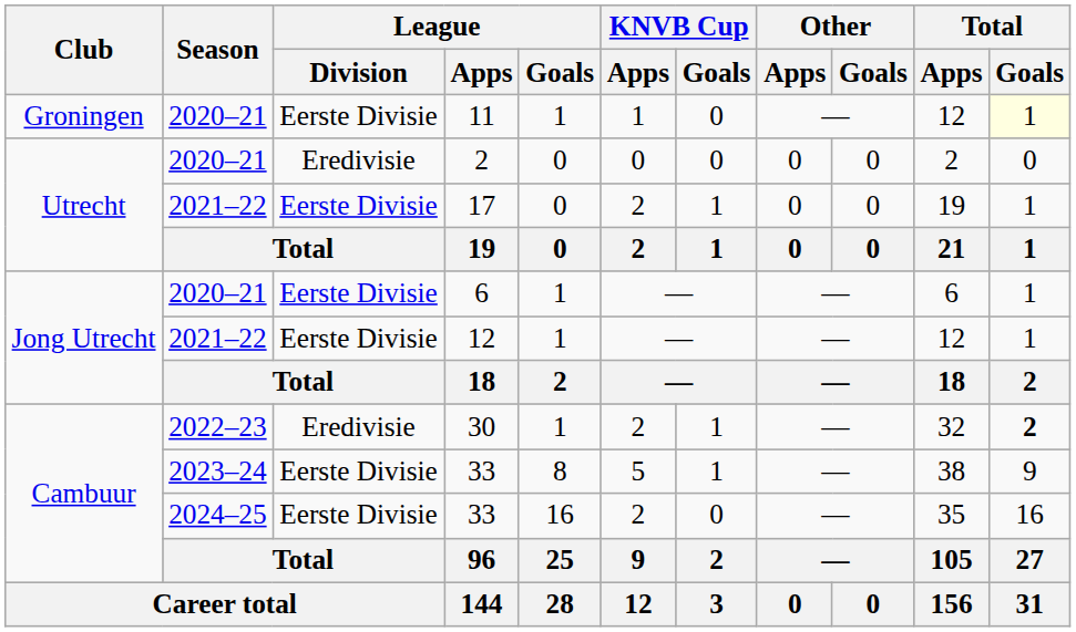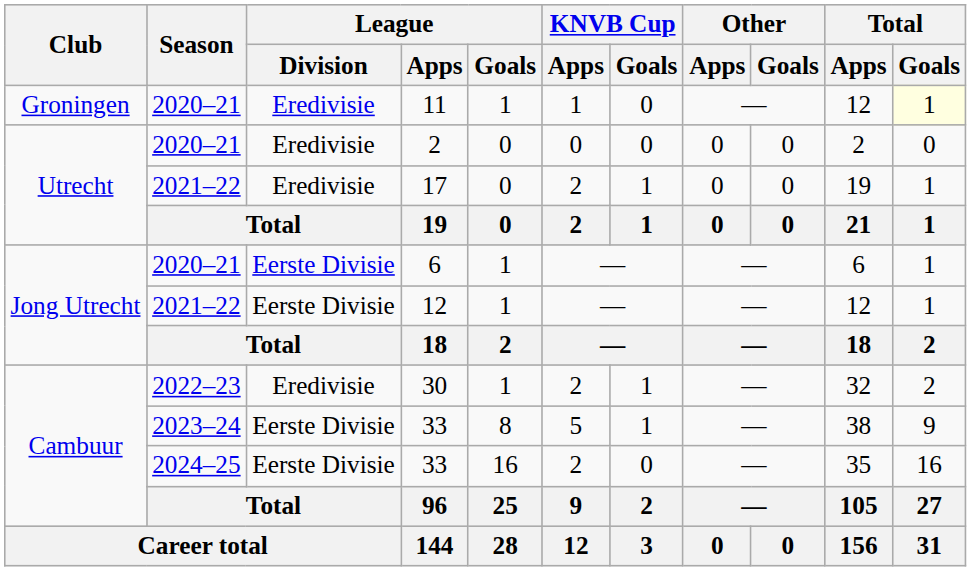 <table class="wikitable" style="text-align:center">
 <tr>
 <th rowspan="2">Club</th>
 <th rowspan="2">Season</th>
 <th colspan="3">League</th>
 <th colspan="2"><a href='#'>KNVB Cup</a></th>
 <th colspan="2">Other</th>
 <th colspan="2">Total</th>
 </tr>
 <tr>
 <th>Division</th>
 <th>Apps</th>
 <th>Goals</th>
 <th>Apps</th>
 <th>Goals</th>
 <th>Apps</th>
 <th>Goals</th>
 <th>Apps</th>
 <th>Goals</th>
 </tr>
 <tr>
 <td><a href='#'>Groningen</a></td>
 <td><a href='#'>2020–21</a></td>
-<td>Eerste Divisie</td>
+<td><a href='#'>Eredivisie</a></td>
 <td>11</td>
 <td>1</td>
 <td>1</td>
 <td>0</td>
 <td colspan="2">—</td>
 <td>12</td>
 <td style="background: lightyellow;">1</td>
 </tr>
 <tr>
 <td rowspan="3"><a href='#'>Utrecht</a></td>
 <td><a href='#'>2020–21</a></td>
 <td>Eredivisie</td>
 <td>2</td>
 <td>0</td>
 <td>0</td>
 <td>0</td>
 <td>0</td>
 <td>0</td>
 <td>2</td>
 <td>0</td>
 </tr>
 <tr>
 <td><a href='#'>2021–22</a></td>
-<td><a href='#'>Eerste Divisie</a></td>
+<td>Eredivisie</td>
 <td>17</td>
 <td>0</td>
 <td>2</td>
 <td>1</td>
 <td>0</td>
 <td>0</td>
 <td>19</td>
 <td>1</td>
 </tr>
 <tr>
 <th colspan="2">Total</th>
 <th>19</th>
 <th>0</th>
 <th>2</th>
 <th>1</th>
 <th>0</th>
 <th>0</th>
 <th>21</th>
 <th>1</th>
 </tr>
 <tr>
 <td rowspan="3"><a href='#'>Jong Utrecht</a></td>
 <td><a href='#'>2020–21</a></td>
 <td><a href='#'>Eerste Divisie</a></td>
 <td>6</td>
 <td>1</td>
 <td colspan="2">—</td>
 <td colspan="2">—</td>
 <td>6</td>
 <td>1</td>
 </tr>
 <tr>
 <td><a href='#'>2021–22</a></td>
 <td>Eerste Divisie</td>
 <td>12</td>
 <td>1</td>
 <td colspan="2">—</td>
 <td colspan="2">—</td>
 <td>12</td>
 <td>1</td>
 </tr>
 <tr>
 <th colspan="2">Total</th>
 <th>18</th>
 <th>2</th>
 <th colspan="2">—</th>
 <th colspan="2">—</th>
 <th>18</th>
 <th>2</th>
 </tr>
 <tr>
 <td rowspan="4"><a href='#'>Cambuur</a></td>
 <td><a href='#'>2022–23</a></td>
 <td>Eredivisie</td>
 <td>30</td>
 <td>1</td>
 <td>2</td>
 <td>1</td>
 <td colspan="2">—</td>
 <td>32</td>
-<td><strong>2</strong></td>
+<td>2</td>
 </tr>
 <tr>
 <td><a href='#'>2023–24</a></td>
 <td>Eerste Divisie</td>
 <td>33</td>
 <td>8</td>
 <td>5</td>
 <td>1</td>
 <td colspan="2">—</td>
 <td>38</td>
 <td>9</td>
 </tr>
 <tr>
 <td><a href='#'>2024–25</a></td>
 <td>Eerste Divisie</td>
 <td>33</td>
 <td>16</td>
 <td>2</td>
 <td>0</td>
 <td colspan="2">—</td>
 <td>35</td>
 <td>16</td>
 </tr>
 <tr>
 <th colspan="2">Total</th>
 <th>96</th>
 <th>25</th>
 <th>9</th>
 <th>2</th>
 <th colspan="2">—</th>
 <th>105</th>
 <th>27</th>
 </tr>
 <tr>
 <th colspan="3">Career total</th>
 <th>144</th>
 <th>28</th>
 <th>12</th>
 <th>3</th>
 <th>0</th>
 <th>0</th>
 <th>156</th>
 <th>31</th>
 </tr>
 </table>
